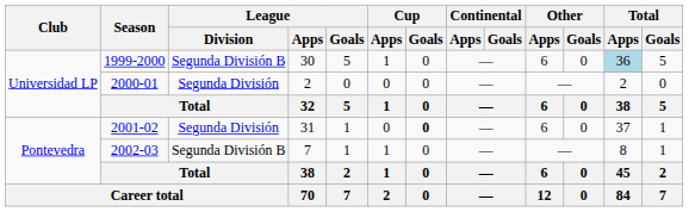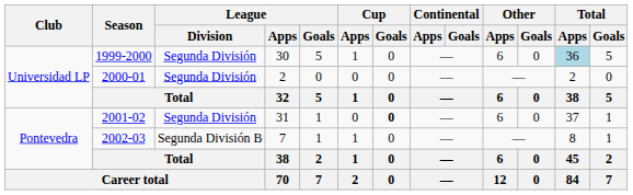 <table class="wikitable" style="text-align: center;">
 <tr>
 <th rowspan="2">Club</th>
 <th rowspan="2">Season</th>
 <th colspan="3">League</th>
 <th colspan="2">Cup</th>
 <th colspan="2">Continental</th>
 <th colspan="2">Other</th>
 <th colspan="2">Total</th>
 </tr>
 <tr>
 <th>Division</th>
 <th>Apps</th>
 <th>Goals</th>
 <th>Apps</th>
 <th>Goals</th>
 <th>Apps</th>
 <th>Goals</th>
 <th>Apps</th>
 <th>Goals</th>
 <th>Apps</th>
 <th>Goals</th>
 </tr>
 <tr>
 <td rowspan="3" valign="center"><a href='#'>Universidad LP</a></td>
 <td><a href='#'>1999-2000</a></td>
-<td><a href='#'>Segunda División B</a></td>
+<td><a href='#'>Segunda División</a></td>
 <td>30</td>
 <td>5</td>
 <td>1</td>
 <td>0</td>
 <td colspan="2">—</td>
 <td>6</td>
 <td>0</td>
 <td style="background: lightblue;">36</td>
 <td>5</td>
 </tr>
 <tr>
 <td><a href='#'>2000-01</a></td>
 <td><a href='#'>Segunda División</a></td>
 <td>2</td>
 <td>0</td>
 <td>0</td>
 <td>0</td>
 <td colspan="2">—</td>
 <td colspan="2">—</td>
 <td>2</td>
 <td>0</td>
 </tr>
 <tr>
 <th colspan="2">Total</th>
 <th>32</th>
 <th>5</th>
 <th>1</th>
 <th>0</th>
 <th colspan="2">—</th>
 <th>6</th>
 <th>0</th>
 <th>38</th>
 <th>5</th>
 </tr>
 <tr>
 <td rowspan="3" valign="center"><a href='#'>Pontevedra</a></td>
 <td><a href='#'>2001-02</a></td>
 <td><a href='#'>Segunda División</a></td>
 <td>31</td>
 <td>1</td>
 <td>0</td>
 <td><strong>0</strong></td>
 <td colspan="2">—</td>
 <td>6</td>
 <td>0</td>
 <td>37</td>
 <td>1</td>
 </tr>
 <tr>
 <td><a href='#'>2002-03</a></td>
 <td>Segunda División B</td>
 <td>7</td>
 <td>1</td>
 <td>1</td>
 <td>0</td>
 <td colspan="2">—</td>
 <td colspan="2">—</td>
 <td>8</td>
 <td>1</td>
 </tr>
 <tr>
 <th colspan="2">Total</th>
 <th>38</th>
 <th>2</th>
 <th>1</th>
 <th>0</th>
 <th colspan="2">—</th>
 <th>6</th>
 <th>0</th>
 <th>45</th>
 <th>2</th>
 </tr>
 <tr>
 <th colspan="3">Career total</th>
 <th>70</th>
 <th>7</th>
 <th>2</th>
 <th>0</th>
 <th colspan="2">—</th>
 <th>12</th>
 <th>0</th>
 <th>84</th>
 <th>7</th>
 </tr>
 </table>
